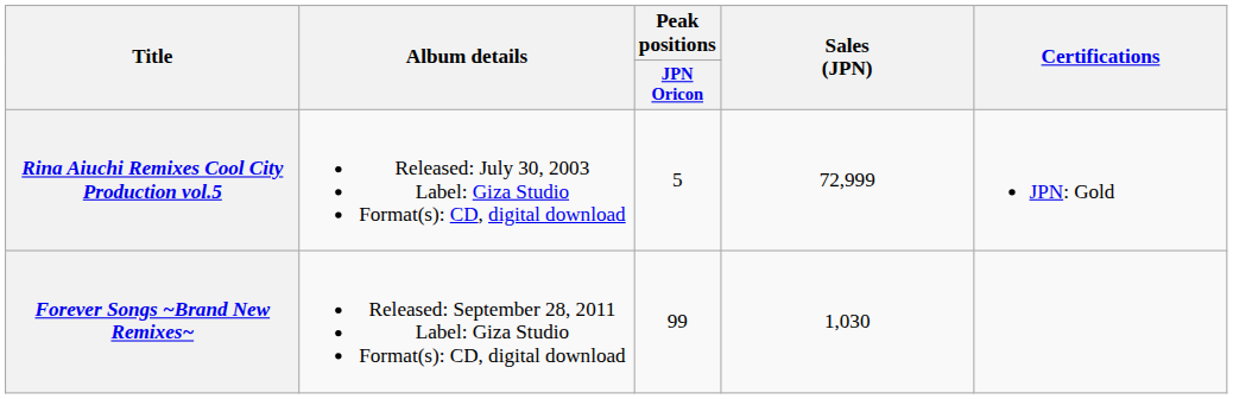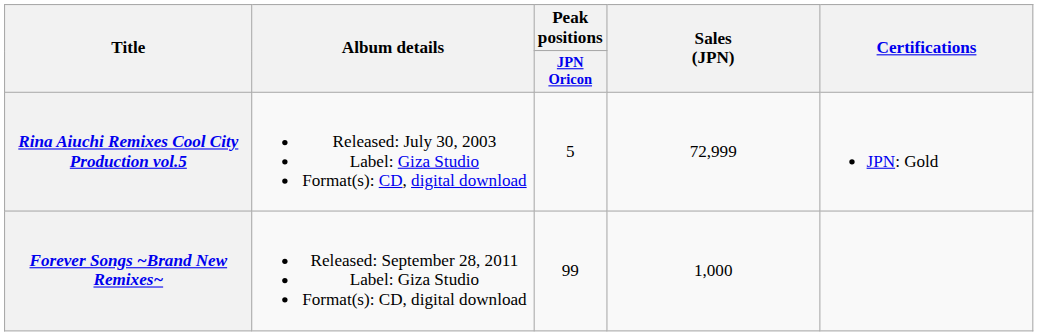 <table class="wikitable plainrowheaders" style="text-align:center;">
 <tr>
 <th style="width:14em;" rowspan="2">Title</th>
 <th style="width:16em;" rowspan="2">Album details</th>
 <th colspan="1">Peak positions</th>
 <th style="width:12em;" rowspan="2">Sales<br>(JPN)</th>
 <th style="width:12em;" rowspan="2"><a href='#'>Certifications</a></th>
 </tr>
 <tr>
 <th style="width:3em;font-size:85%"><a href='#'>JPN<br>Oricon</a><br></th>
 </tr>
 <tr>
 <th scope="row"><em><a href='#'>Rina Aiuchi Remixes Cool City Production vol.5</a></em></th>
 <td><br><ul><li>Released: July 30, 2003</li><li>Label: <a href='#'>Giza Studio</a></li><li>Format(s): <a href='#'>CD</a>, <a href='#'>digital download</a></li></ul></td>
 <td>5</td>
 <td>72,999</td>
 <td align="left"><br><ul><li><a href='#'>JPN</a>: Gold</li></ul></td>
 </tr>
 <tr>
 <th scope="row"><em><a href='#'>Forever Songs ~Brand New Remixes~</a></em></th>
 <td><br><ul><li>Released: September 28, 2011</li><li>Label: Giza Studio</li><li>Format(s): CD, digital download</li></ul></td>
 <td>99</td>
-<td>1,030</td>
+<td>1,000</td>
 <td align="left"></td>
 </tr>
 </table>
